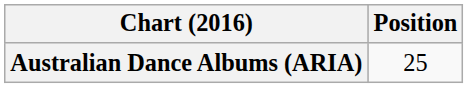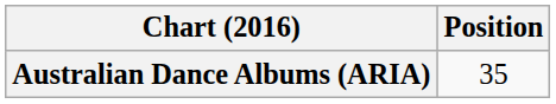 <table class="wikitable plainrowheaders" style="text-align:center">
 <tr>
 <th scope="col">Chart (2016)</th>
 <th scope="col">Position</th>
 </tr>
 <tr>
 <th scope="row">Australian Dance Albums (ARIA)</th>
-<td>25</td>
+<td>35</td>
 </tr>
 </table>
